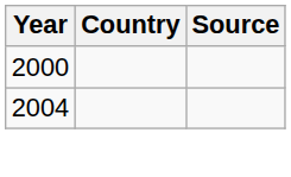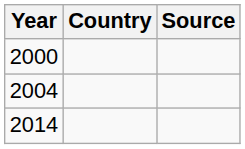 <table class="wikitable">
 <tr>
 <th>Year</th>
 <th>Country</th>
 <th>Source</th>
 </tr>
 <tr>
 <td>2000</td>
 <td></td>
 <td></td>
 </tr>
 <tr>
 <td>2004</td>
 <td></td>
 <td></td>
 </tr>
+<tr>
+<td>2014</td>
+<td></td>
+<td></td>
+</tr>
 </table>
